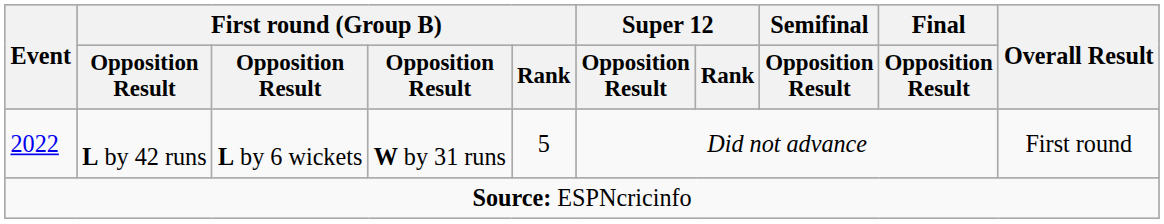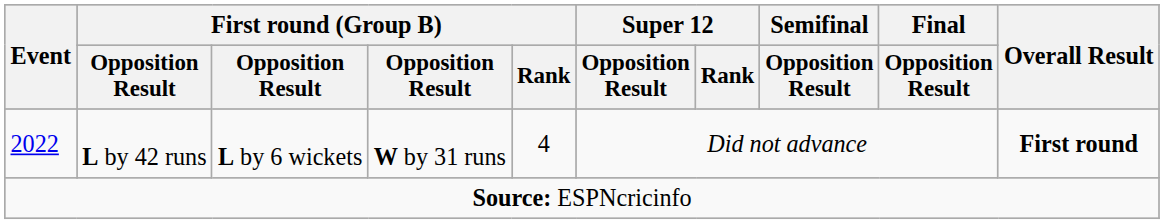 <table class=wikitable style=font-size:90%;text-align:center>
 <tr>
 <th rowspan=2>Event</th>
 <th colspan=4>First round (Group B)</th>
 <th colspan=2>Super 12</th>
 <th>Semifinal</th>
 <th>Final</th>
 <th rowspan=2>Overall Result</th>
 </tr>
 <tr style=font-size:95%>
 <th>Opposition<br>Result</th>
 <th>Opposition<br>Result</th>
 <th>Opposition<br>Result</th>
 <th>Rank</th>
 <th>Opposition<br>Result</th>
 <th>Rank</th>
 <th>Opposition<br>Result</th>
 <th>Opposition<br>Result</th>
 </tr>
 <tr>
 <td align=left><a href='#'>2022</a></td>
 <td><br><strong>L</strong> by 42 runs</td>
 <td><br><strong>L</strong> by 6 wickets</td>
 <td><br><strong>W</strong> by 31 runs</td>
-<td>5</td>
+<td>4</td>
 <td colspan="4"><em>Did not advance</em></td>
-<td>First round</td>
+<td><strong>First round</strong></td>
 </tr>
 <tr>
 <td colspan="11"><strong>Source:</strong> ESPNcricinfo</td>
 </tr>
 </table>
